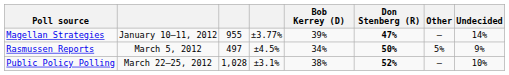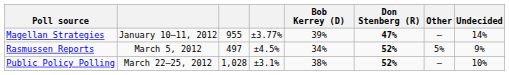 <table class="wikitable" style="text-align:center">
 <tr valign=bottom>
 <th>Poll source</th>
 <th></th>
 <th></th>
 <th></th>
 <th style="width:100px;">Bob<br>Kerrey (D)</th>
 <th style="width:100px;">Don<br>Stenberg (R)</th>
 <th>Other</th>
 <th>Undecided</th>
 </tr>
 <tr>
 <td align=left><a href='#'>Magellan Strategies</a></td>
 <td>January 10–11, 2012</td>
 <td>955</td>
 <td>±3.77%</td>
 <td>39%</td>
 <td><strong>47%</strong></td>
 <td>–</td>
 <td>14%</td>
 </tr>
 <tr>
 <td align=left><a href='#'>Rasmussen Reports</a></td>
 <td>March 5, 2012</td>
 <td>497</td>
 <td>±4.5%</td>
 <td>34%</td>
-<td><strong>50%</strong></td>
+<td><strong>52%</strong></td>
 <td>5%</td>
 <td>9%</td>
 </tr>
 <tr>
 <td align=left><a href='#'>Public Policy Polling</a></td>
 <td>March 22–25, 2012</td>
 <td>1,028</td>
 <td>±3.1%</td>
 <td>38%</td>
 <td><strong>52%</strong></td>
 <td>–</td>
 <td>10%</td>
 </tr>
 </table>
